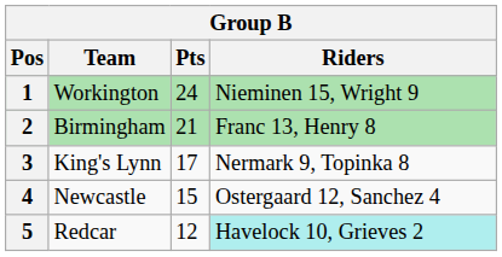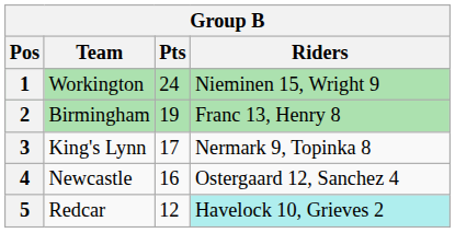 <table class="wikitable">
 <tr>
 <th colspan="4">Group B</th>
 </tr>
 <tr>
 <th width=20>Pos</th>
 <th width=80>Team</th>
 <th width=20>Pts</th>
 <th width=200>Riders</th>
 </tr>
 <tr style="background:#ACE1AF;">
 <th>1</th>
 <td>Workington</td>
 <td>24</td>
 <td>Nieminen 15, Wright 9</td>
 </tr>
 <tr style="background:#ACE1AF;">
 <th>2</th>
 <td>Birmingham</td>
-<td>21</td>
+<td>19</td>
 <td>Franc 13, Henry 8</td>
 </tr>
 <tr>
 <th>3</th>
 <td>King's Lynn</td>
 <td>17</td>
 <td>Nermark 9, Topinka 8</td>
 </tr>
 <tr>
 <th>4</th>
 <td>Newcastle</td>
-<td>15</td>
+<td>16</td>
 <td>Ostergaard 12, Sanchez 4</td>
 </tr>
 <tr>
 <th>5</th>
 <td>Redcar</td>
 <td>12</td>
 <td style="background: paleturquoise;">Havelock 10, Grieves 2</td>
 </tr>
 </table>
